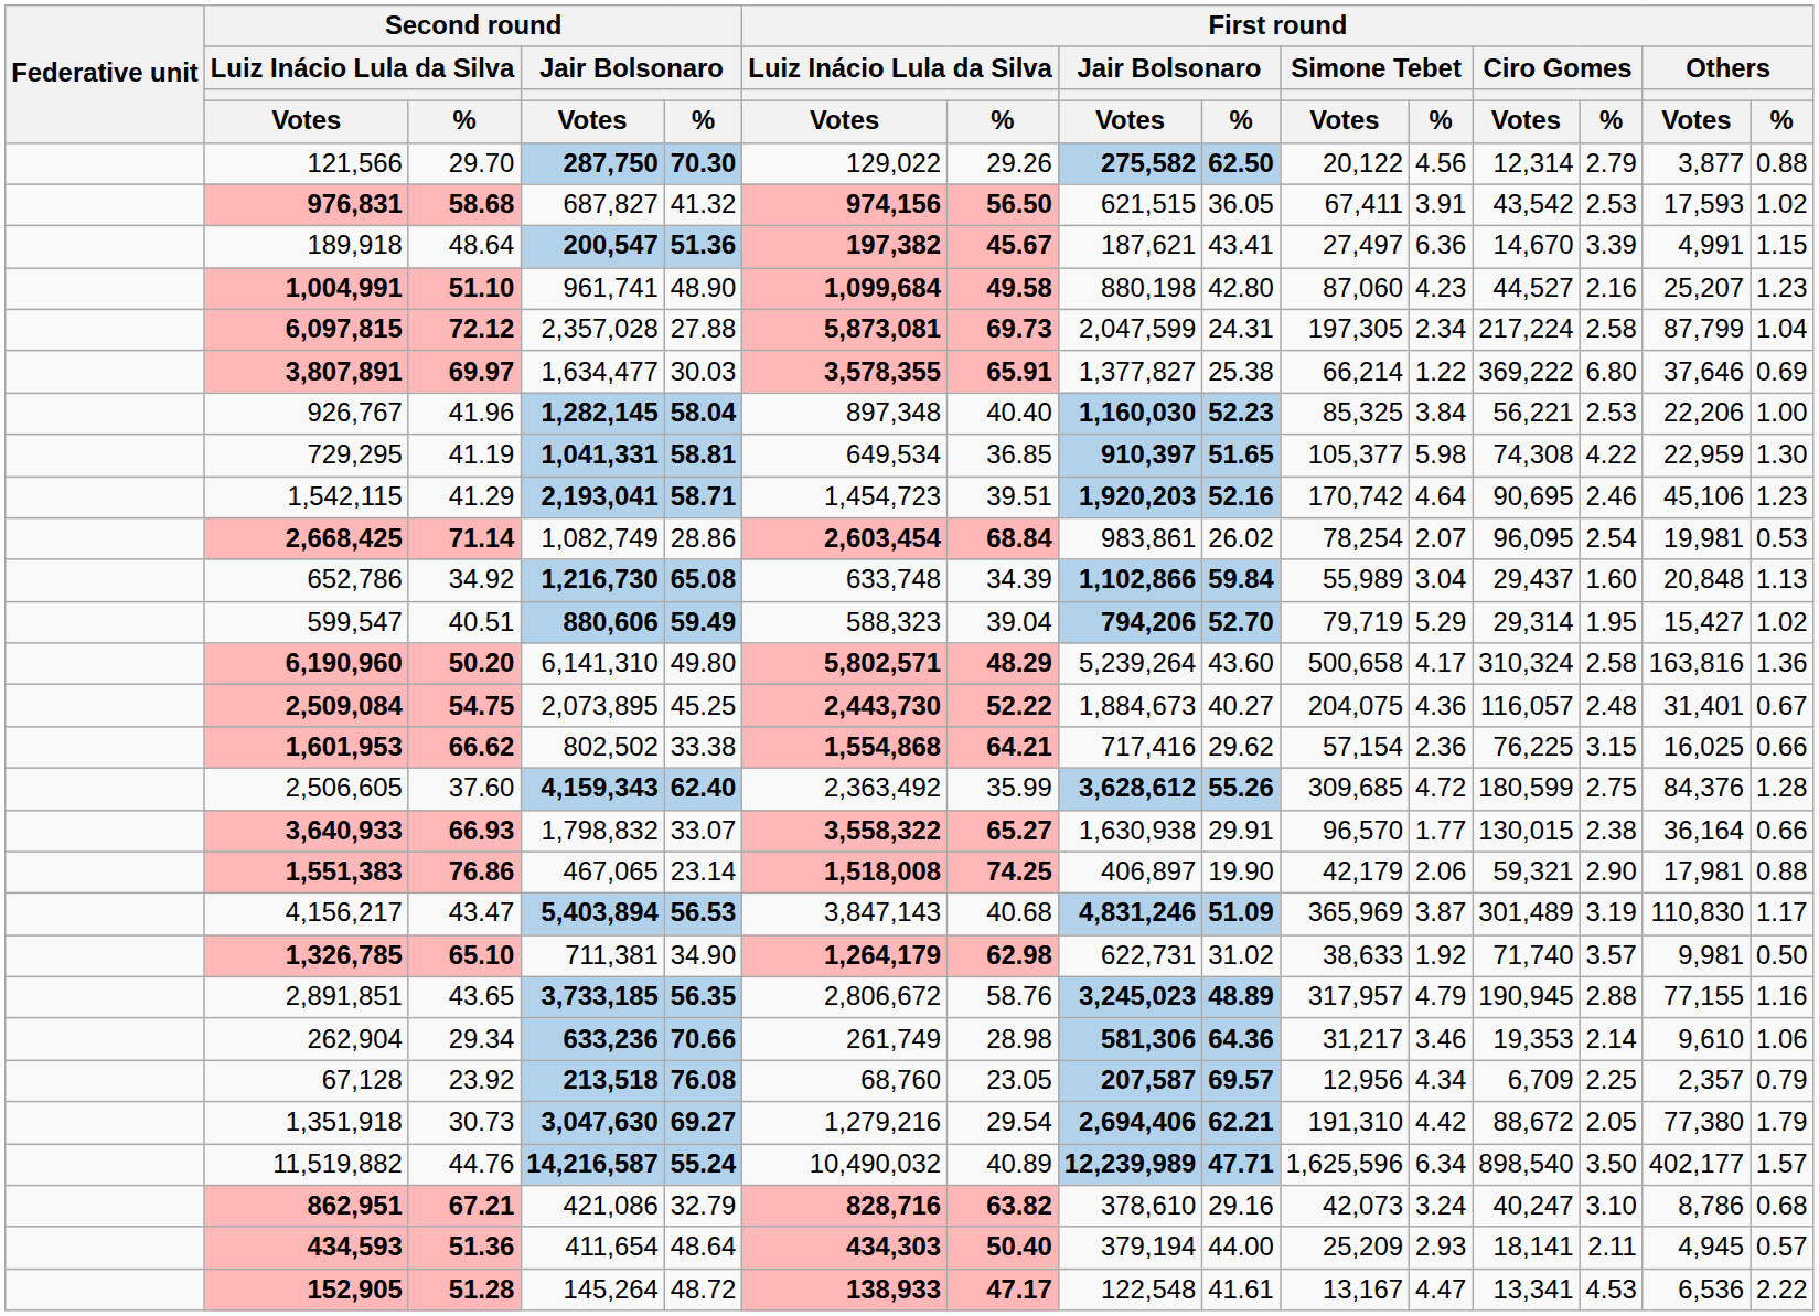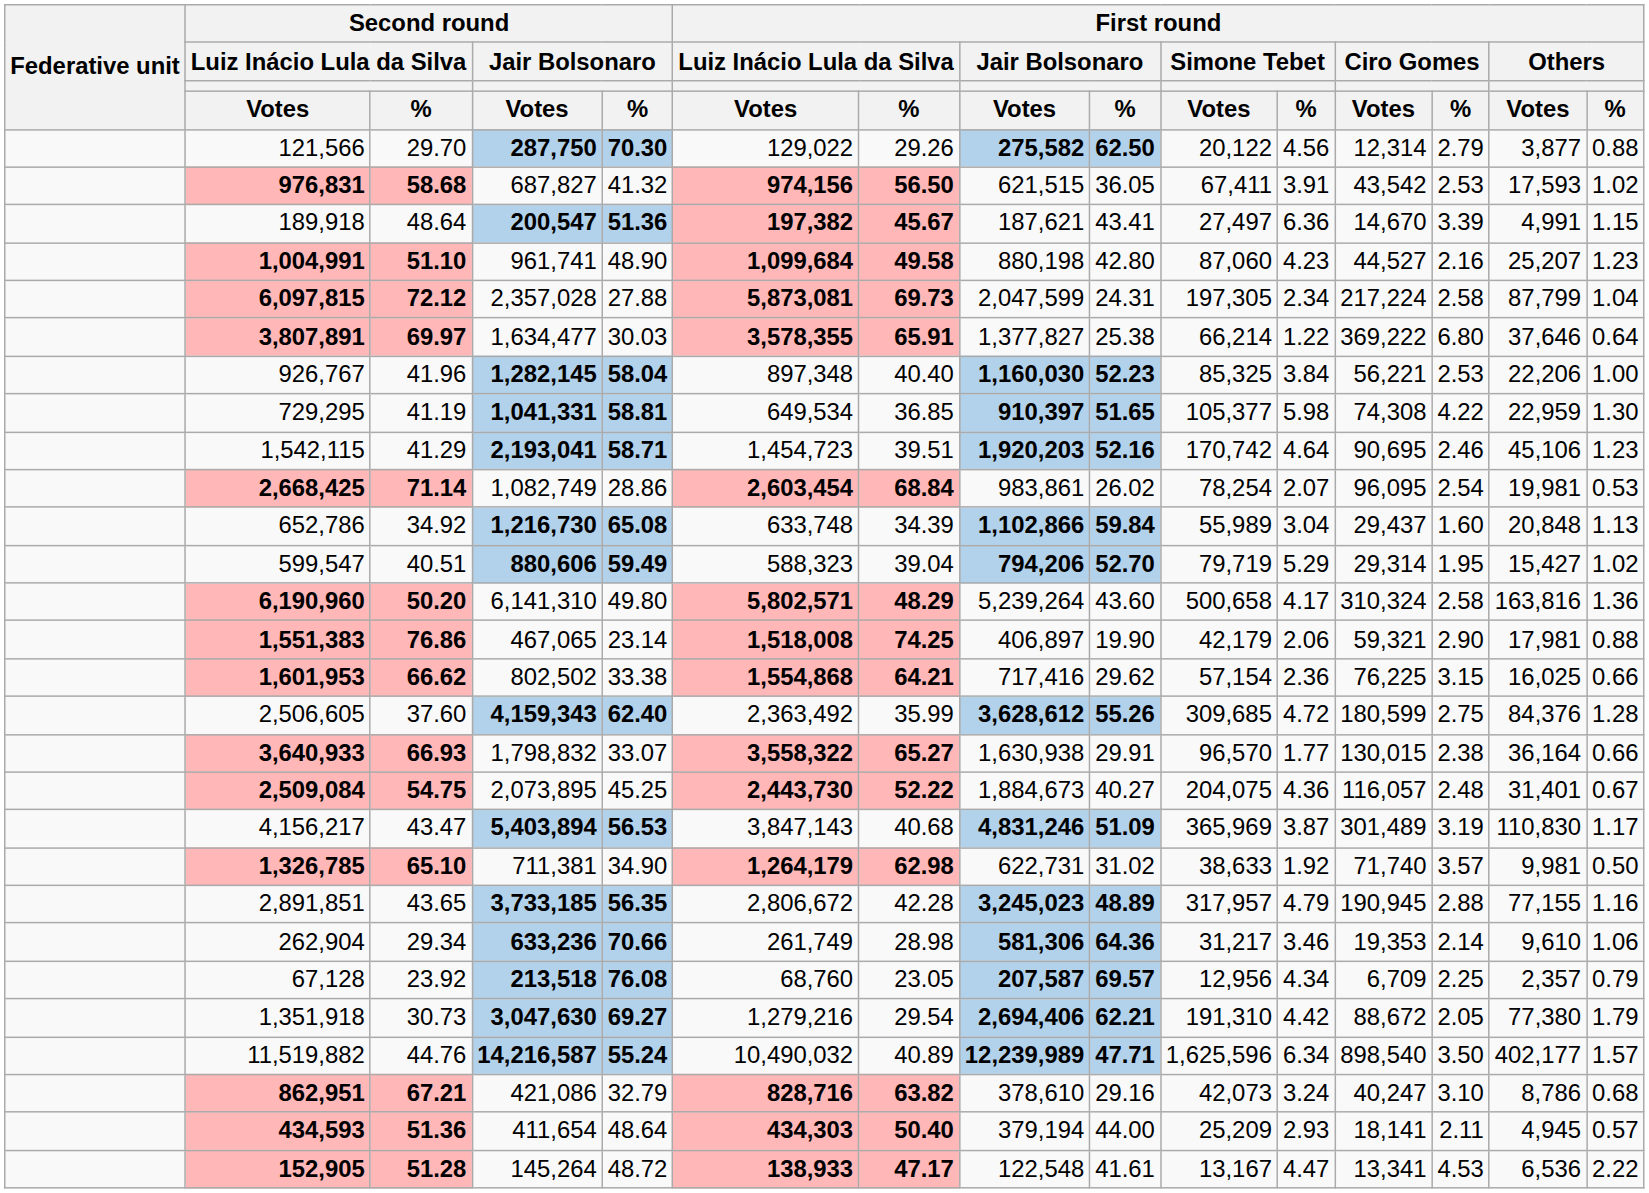 <table class="wikitable sortable" style=text-align:right>
 <tr>
 <th rowspan=4>Federative unit</th>
 <th colspan=4>Second round</th>
 <th colspan=10>First round</th>
 </tr>
 <tr>
 <th colspan=2>Luiz Inácio Lula da Silva</th>
 <th colspan=2>Jair Bolsonaro</th>
 <th colspan=2>Luiz Inácio Lula da Silva</th>
 <th colspan=2>Jair Bolsonaro</th>
 <th colspan=2>Simone Tebet</th>
 <th colspan=2>Ciro Gomes</th>
 <th colspan=2>Others</th>
 </tr>
 <tr>
 <th colspan=2 style=background:></th>
 <th colspan=2 style=background:></th>
 <th colspan=2 style=background:></th>
 <th colspan=2 style=background:></th>
 <th colspan=2 style=background:></th>
 <th colspan=2 style=background:></th>
 <th colspan=2></th>
 </tr>
 <tr>
 <th>Votes</th>
 <th>%</th>
 <th>Votes</th>
 <th>%</th>
 <th>Votes</th>
 <th>%</th>
 <th>Votes</th>
 <th>%</th>
 <th>Votes</th>
 <th>%</th>
 <th>Votes</th>
 <th>%</th>
 <th>Votes</th>
 <th>%</th>
 </tr>
 <tr>
 <td></td>
 <td>121,566</td>
 <td>29.70</td>
 <td style=background:#b2d1ea><strong>287,750</strong></td>
 <td style=background:#b2d1ea><strong>70.30</strong></td>
 <td>129,022</td>
 <td>29.26</td>
 <td style=background:#b2d1ea><strong>275,582</strong></td>
 <td style=background:#b2d1ea><strong>62.50</strong></td>
 <td>20,122</td>
 <td>4.56</td>
 <td>12,314</td>
 <td>2.79</td>
 <td>3,877</td>
 <td>0.88</td>
 </tr>
 <tr>
 <td></td>
 <td style=background:#ffb7b7><strong>976,831</strong></td>
 <td style=background:#ffb7b7><strong>58.68</strong></td>
 <td>687,827</td>
 <td>41.32</td>
 <td style=background:#ffb7b7><strong>974,156</strong></td>
 <td style=background:#ffb7b7><strong>56.50</strong></td>
 <td>621,515</td>
 <td>36.05</td>
 <td>67,411</td>
 <td>3.91</td>
 <td>43,542</td>
 <td>2.53</td>
 <td>17,593</td>
 <td>1.02</td>
 </tr>
 <tr>
 <td></td>
 <td>189,918</td>
 <td>48.64</td>
 <td style=background:#b2d1ea><strong>200,547</strong></td>
 <td style=background:#b2d1ea><strong>51.36</strong></td>
 <td style=background:#ffb7b7><strong>197,382</strong></td>
 <td style=background:#ffb7b7><strong>45.67</strong></td>
 <td>187,621</td>
 <td>43.41</td>
 <td>27,497</td>
 <td>6.36</td>
 <td>14,670</td>
 <td>3.39</td>
 <td>4,991</td>
 <td>1.15</td>
 </tr>
 <tr>
 <td></td>
 <td style=background:#ffb7b7><strong>1,004,991</strong></td>
 <td style=background:#ffb7b7><strong>51.10</strong></td>
 <td>961,741</td>
 <td>48.90</td>
 <td style=background:#ffb7b7><strong>1,099,684</strong></td>
 <td style=background:#ffb7b7><strong>49.58</strong></td>
 <td>880,198</td>
 <td>42.80</td>
 <td>87,060</td>
 <td>4.23</td>
 <td>44,527</td>
 <td>2.16</td>
 <td>25,207</td>
 <td>1.23</td>
 </tr>
 <tr>
 <td></td>
 <td style=background:#ffb7b7><strong>6,097,815</strong></td>
 <td style=background:#ffb7b7><strong>72.12</strong></td>
 <td>2,357,028</td>
 <td>27.88</td>
 <td style=background:#ffb7b7><strong>5,873,081</strong></td>
 <td style=background:#ffb7b7><strong>69.73</strong></td>
 <td>2,047,599</td>
 <td>24.31</td>
 <td>197,305</td>
 <td>2.34</td>
 <td>217,224</td>
 <td>2.58</td>
 <td>87,799</td>
 <td>1.04</td>
 </tr>
 <tr>
 <td></td>
 <td style=background:#ffb7b7><strong>3,807,891</strong></td>
 <td style=background:#ffb7b7><strong>69.97</strong></td>
 <td>1,634,477</td>
 <td>30.03</td>
 <td style=background:#ffb7b7><strong>3,578,355</strong></td>
 <td style=background:#ffb7b7><strong>65.91</strong></td>
 <td>1,377,827</td>
 <td>25.38</td>
 <td>66,214</td>
 <td>1.22</td>
 <td>369,222</td>
 <td>6.80</td>
 <td>37,646</td>
-<td>0.69</td>
+<td>0.64</td>
 </tr>
 <tr>
 <td></td>
 <td>926,767</td>
 <td>41.96</td>
 <td style=background:#b2d1ea><strong>1,282,145</strong></td>
 <td style=background:#b2d1ea><strong>58.04</strong></td>
 <td>897,348</td>
 <td>40.40</td>
 <td style=background:#b2d1ea><strong>1,160,030</strong></td>
 <td style=background:#b2d1ea><strong>52.23</strong></td>
 <td>85,325</td>
 <td>3.84</td>
 <td>56,221</td>
 <td>2.53</td>
 <td>22,206</td>
 <td>1.00</td>
 </tr>
 <tr>
 <td></td>
 <td>729,295</td>
 <td>41.19</td>
 <td style=background:#b2d1ea><strong>1,041,331</strong></td>
 <td style=background:#b2d1ea><strong>58.81</strong></td>
 <td>649,534</td>
 <td>36.85</td>
 <td style=background:#b2d1ea><strong>910,397</strong></td>
 <td style=background:#b2d1ea><strong>51.65</strong></td>
 <td>105,377</td>
 <td>5.98</td>
 <td>74,308</td>
 <td>4.22</td>
 <td>22,959</td>
 <td>1.30</td>
 </tr>
 <tr>
 <td></td>
 <td>1,542,115</td>
 <td>41.29</td>
 <td style=background:#b2d1ea><strong>2,193,041</strong></td>
 <td style=background:#b2d1ea><strong>58.71</strong></td>
 <td>1,454,723</td>
 <td>39.51</td>
 <td style=background:#b2d1ea><strong>1,920,203</strong></td>
 <td style=background:#b2d1ea><strong>52.16</strong></td>
 <td>170,742</td>
 <td>4.64</td>
 <td>90,695</td>
 <td>2.46</td>
 <td>45,106</td>
 <td>1.23</td>
 </tr>
 <tr>
 <td></td>
 <td style=background:#ffb7b7><strong>2,668,425</strong></td>
 <td style=background:#ffb7b7><strong>71.14</strong></td>
 <td>1,082,749</td>
 <td>28.86</td>
 <td style=background:#ffb7b7><strong>2,603,454</strong></td>
 <td style=background:#ffb7b7><strong>68.84</strong></td>
 <td>983,861</td>
 <td>26.02</td>
 <td>78,254</td>
 <td>2.07</td>
 <td>96,095</td>
 <td>2.54</td>
 <td>19,981</td>
 <td>0.53</td>
 </tr>
 <tr>
 <td></td>
 <td>652,786</td>
 <td>34.92</td>
 <td style=background:#b2d1ea><strong>1,216,730</strong></td>
 <td style=background:#b2d1ea><strong>65.08</strong></td>
 <td>633,748</td>
 <td>34.39</td>
 <td style=background:#b2d1ea><strong>1,102,866</strong></td>
 <td style=background:#b2d1ea><strong>59.84</strong></td>
 <td>55,989</td>
 <td>3.04</td>
 <td>29,437</td>
 <td>1.60</td>
 <td>20,848</td>
 <td>1.13</td>
 </tr>
 <tr>
 <td></td>
 <td>599,547</td>
 <td>40.51</td>
 <td style=background:#b2d1ea><strong>880,606</strong></td>
 <td style=background:#b2d1ea><strong>59.49</strong></td>
 <td>588,323</td>
 <td>39.04</td>
 <td style=background:#b2d1ea><strong>794,206</strong></td>
 <td style=background:#b2d1ea><strong>52.70</strong></td>
 <td>79,719</td>
 <td>5.29</td>
 <td>29,314</td>
 <td>1.95</td>
 <td>15,427</td>
 <td>1.02</td>
 </tr>
 <tr>
 <td></td>
 <td style=background:#ffb7b7><strong>6,190,960</strong></td>
 <td style=background:#ffb7b7><strong>50.20</strong></td>
 <td>6,141,310</td>
 <td>49.80</td>
 <td style=background:#ffb7b7><strong>5,802,571</strong></td>
 <td style=background:#ffb7b7><strong>48.29</strong></td>
 <td>5,239,264</td>
 <td>43.60</td>
 <td>500,658</td>
 <td>4.17</td>
 <td>310,324</td>
 <td>2.58</td>
 <td>163,816</td>
 <td>1.36</td>
 </tr>
 <tr>
 <td></td>
-<td style=background:#ffb7b7><strong>2,509,084</strong></td>
-<td style=background:#ffb7b7><strong>54.75</strong></td>
-<td>2,073,895</td>
-<td>45.25</td>
-<td style=background:#ffb7b7><strong>2,443,730</strong></td>
-<td style=background:#ffb7b7><strong>52.22</strong></td>
-<td>1,884,673</td>
-<td>40.27</td>
-<td>204,075</td>
-<td>4.36</td>
-<td>116,057</td>
-<td>2.48</td>
-<td>31,401</td>
-<td>0.67</td>
+<td style=background:#ffb7b7><strong>1,551,383</strong></td>
+<td style=background:#ffb7b7><strong>76.86</strong></td>
+<td>467,065</td>
+<td>23.14</td>
+<td style=background:#ffb7b7><strong>1,518,008</strong></td>
+<td style=background:#ffb7b7><strong>74.25</strong></td>
+<td>406,897</td>
+<td>19.90</td>
+<td>42,179</td>
+<td>2.06</td>
+<td>59,321</td>
+<td>2.90</td>
+<td>17,981</td>
+<td>0.88</td>
 </tr>
 <tr>
 <td></td>
 <td style=background:#ffb7b7><strong>1,601,953</strong></td>
 <td style=background:#ffb7b7><strong>66.62</strong></td>
 <td>802,502</td>
 <td>33.38</td>
 <td style=background:#ffb7b7><strong>1,554,868</strong></td>
 <td style=background:#ffb7b7><strong>64.21</strong></td>
 <td>717,416</td>
 <td>29.62</td>
 <td>57,154</td>
 <td>2.36</td>
 <td>76,225</td>
 <td>3.15</td>
 <td>16,025</td>
 <td>0.66</td>
 </tr>
 <tr>
 <td></td>
 <td>2,506,605</td>
 <td>37.60</td>
 <td style=background:#b2d1ea><strong>4,159,343</strong></td>
 <td style=background:#b2d1ea><strong>62.40</strong></td>
 <td>2,363,492</td>
 <td>35.99</td>
 <td style=background:#b2d1ea><strong>3,628,612</strong></td>
 <td style=background:#b2d1ea><strong>55.26</strong></td>
 <td>309,685</td>
 <td>4.72</td>
 <td>180,599</td>
 <td>2.75</td>
 <td>84,376</td>
 <td>1.28</td>
 </tr>
 <tr>
 <td></td>
 <td style=background:#ffb7b7><strong>3,640,933</strong></td>
 <td style=background:#ffb7b7><strong>66.93</strong></td>
 <td>1,798,832</td>
 <td>33.07</td>
 <td style=background:#ffb7b7><strong>3,558,322</strong></td>
 <td style=background:#ffb7b7><strong>65.27</strong></td>
 <td>1,630,938</td>
 <td>29.91</td>
 <td>96,570</td>
 <td>1.77</td>
 <td>130,015</td>
 <td>2.38</td>
 <td>36,164</td>
 <td>0.66</td>
 </tr>
 <tr>
 <td></td>
-<td style=background:#ffb7b7><strong>1,551,383</strong></td>
-<td style=background:#ffb7b7><strong>76.86</strong></td>
-<td>467,065</td>
-<td>23.14</td>
-<td style=background:#ffb7b7><strong>1,518,008</strong></td>
-<td style=background:#ffb7b7><strong>74.25</strong></td>
-<td>406,897</td>
-<td>19.90</td>
-<td>42,179</td>
-<td>2.06</td>
-<td>59,321</td>
-<td>2.90</td>
-<td>17,981</td>
-<td>0.88</td>
+<td style=background:#ffb7b7><strong>2,509,084</strong></td>
+<td style=background:#ffb7b7><strong>54.75</strong></td>
+<td>2,073,895</td>
+<td>45.25</td>
+<td style=background:#ffb7b7><strong>2,443,730</strong></td>
+<td style=background:#ffb7b7><strong>52.22</strong></td>
+<td>1,884,673</td>
+<td>40.27</td>
+<td>204,075</td>
+<td>4.36</td>
+<td>116,057</td>
+<td>2.48</td>
+<td>31,401</td>
+<td>0.67</td>
 </tr>
 <tr>
 <td></td>
 <td>4,156,217</td>
 <td>43.47</td>
 <td style=background:#b2d1ea><strong>5,403,894</strong></td>
 <td style=background:#b2d1ea><strong>56.53</strong></td>
 <td>3,847,143</td>
 <td>40.68</td>
 <td style=background:#b2d1ea><strong>4,831,246</strong></td>
 <td style=background:#b2d1ea><strong>51.09</strong></td>
 <td>365,969</td>
 <td>3.87</td>
 <td>301,489</td>
 <td>3.19</td>
 <td>110,830</td>
 <td>1.17</td>
 </tr>
 <tr>
 <td></td>
 <td style=background:#ffb7b7><strong>1,326,785</strong></td>
 <td style=background:#ffb7b7><strong>65.10</strong></td>
 <td>711,381</td>
 <td>34.90</td>
 <td style=background:#ffb7b7><strong>1,264,179</strong></td>
 <td style=background:#ffb7b7><strong>62.98</strong></td>
 <td>622,731</td>
 <td>31.02</td>
 <td>38,633</td>
 <td>1.92</td>
 <td>71,740</td>
 <td>3.57</td>
 <td>9,981</td>
 <td>0.50</td>
 </tr>
 <tr>
 <td></td>
 <td>2,891,851</td>
 <td>43.65</td>
 <td style=background:#b2d1ea><strong>3,733,185</strong></td>
 <td style=background:#b2d1ea><strong>56.35</strong></td>
 <td>2,806,672</td>
-<td>58.76</td>
+<td>42.28</td>
 <td style=background:#b2d1ea><strong>3,245,023</strong></td>
 <td style=background:#b2d1ea><strong>48.89</strong></td>
 <td>317,957</td>
 <td>4.79</td>
 <td>190,945</td>
 <td>2.88</td>
 <td>77,155</td>
 <td>1.16</td>
 </tr>
 <tr>
 <td></td>
 <td>262,904</td>
 <td>29.34</td>
 <td style=background:#b2d1ea><strong>633,236</strong></td>
 <td style=background:#b2d1ea><strong>70.66</strong></td>
 <td>261,749</td>
 <td>28.98</td>
 <td style=background:#b2d1ea><strong>581,306</strong></td>
 <td style=background:#b2d1ea><strong>64.36</strong></td>
 <td>31,217</td>
 <td>3.46</td>
 <td>19,353</td>
 <td>2.14</td>
 <td>9,610</td>
 <td>1.06</td>
 </tr>
 <tr>
 <td></td>
 <td>67,128</td>
 <td>23.92</td>
 <td style=background:#b2d1ea><strong>213,518</strong></td>
 <td style=background:#b2d1ea><strong>76.08</strong></td>
 <td>68,760</td>
 <td>23.05</td>
 <td style=background:#b2d1ea><strong>207,587</strong></td>
 <td style=background:#b2d1ea><strong>69.57</strong></td>
 <td>12,956</td>
 <td>4.34</td>
 <td>6,709</td>
 <td>2.25</td>
 <td>2,357</td>
 <td>0.79</td>
 </tr>
 <tr>
 <td></td>
 <td>1,351,918</td>
 <td>30.73</td>
 <td style=background:#b2d1ea><strong>3,047,630</strong></td>
 <td style=background:#b2d1ea><strong>69.27</strong></td>
 <td>1,279,216</td>
 <td>29.54</td>
 <td style=background:#b2d1ea><strong>2,694,406</strong></td>
 <td style=background:#b2d1ea><strong>62.21</strong></td>
 <td>191,310</td>
 <td>4.42</td>
 <td>88,672</td>
 <td>2.05</td>
 <td>77,380</td>
 <td>1.79</td>
 </tr>
 <tr>
 <td></td>
 <td>11,519,882</td>
 <td>44.76</td>
 <td style=background:#b2d1ea><strong>14,216,587</strong></td>
 <td style=background:#b2d1ea><strong>55.24</strong></td>
 <td>10,490,032</td>
 <td>40.89</td>
 <td style=background:#b2d1ea><strong>12,239,989</strong></td>
 <td style=background:#b2d1ea><strong>47.71</strong></td>
 <td>1,625,596</td>
 <td>6.34</td>
 <td>898,540</td>
 <td>3.50</td>
 <td>402,177</td>
 <td>1.57</td>
 </tr>
 <tr>
 <td></td>
 <td style=background:#ffb7b7><strong>862,951</strong></td>
 <td style=background:#ffb7b7><strong>67.21</strong></td>
 <td>421,086</td>
 <td>32.79</td>
 <td style=background:#ffb7b7><strong>828,716</strong></td>
 <td style=background:#ffb7b7><strong>63.82</strong></td>
 <td>378,610</td>
 <td>29.16</td>
 <td>42,073</td>
 <td>3.24</td>
 <td>40,247</td>
 <td>3.10</td>
 <td>8,786</td>
 <td>0.68</td>
 </tr>
 <tr>
 <td></td>
 <td style=background:#ffb7b7><strong>434,593</strong></td>
 <td style=background:#ffb7b7><strong>51.36</strong></td>
 <td>411,654</td>
 <td>48.64</td>
 <td style=background:#ffb7b7><strong>434,303</strong></td>
 <td style=background:#ffb7b7><strong>50.40</strong></td>
 <td>379,194</td>
 <td>44.00</td>
 <td>25,209</td>
 <td>2.93</td>
 <td>18,141</td>
 <td>2.11</td>
 <td>4,945</td>
 <td>0.57</td>
 </tr>
 <tr>
 <td></td>
 <td style=background:#ffb7b7><strong>152,905</strong></td>
 <td style=background:#ffb7b7><strong>51.28</strong></td>
 <td>145,264</td>
 <td>48.72</td>
 <td style=background:#ffb7b7><strong>138,933</strong></td>
 <td style=background:#ffb7b7><strong>47.17</strong></td>
 <td>122,548</td>
 <td>41.61</td>
 <td>13,167</td>
 <td>4.47</td>
 <td>13,341</td>
 <td>4.53</td>
 <td>6,536</td>
 <td>2.22</td>
 </tr>
 </table>
